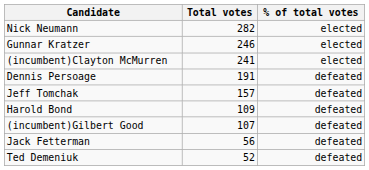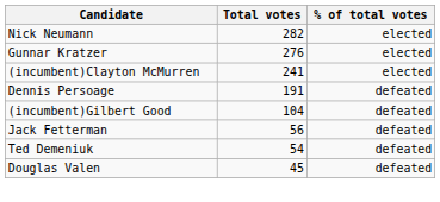 <table class="wikitable" width="475">
 <tr>
 <th align="left">Candidate</th>
 <th align="right">Total votes</th>
 <th align="right">% of total votes</th>
 </tr>
 <tr>
 <td align="left">Nick Neumann</td>
 <td align="right">282</td>
 <td align="right">elected</td>
 </tr>
 <tr>
 <td align="left">Gunnar Kratzer</td>
-<td align="right">246</td>
+<td align="right">276</td>
 <td align="right">elected</td>
 </tr>
 <tr>
 <td align="left">(incumbent)Clayton McMurren</td>
 <td align="right">241</td>
 <td align="right">elected</td>
 </tr>
 <tr>
 <td align="left">Dennis Persoage</td>
 <td align="right">191</td>
 <td align="right">defeated</td>
 </tr>
 <tr>
-<td align="left">Jeff Tomchak</td>
-<td align="right">157</td>
-<td align="right">defeated</td>
-</tr>
-<tr>
-<td align="left">Harold Bond</td>
-<td align="right">109</td>
-<td align="right">defeated</td>
-</tr>
-<tr>
 <td align="left">(incumbent)Gilbert Good</td>
-<td align="right">107</td>
+<td align="right">104</td>
 <td align="right">defeated</td>
 </tr>
 <tr>
 <td align="left">Jack Fetterman</td>
 <td align="right">56</td>
 <td align="right">defeated</td>
 </tr>
 <tr>
 <td align="left">Ted Demeniuk</td>
-<td align="right">52</td>
+<td align="right">54</td>
+<td align="right">defeated</td>
+</tr>
+<tr>
+<td align="left">Douglas Valen</td>
+<td align="right">45</td>
 <td align="right">defeated</td>
 </tr>
 </table>
